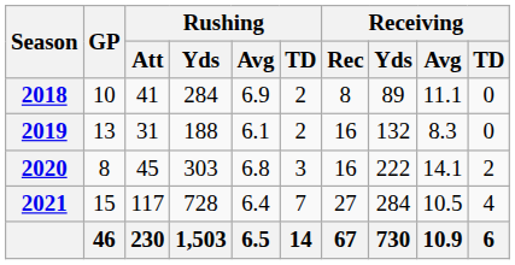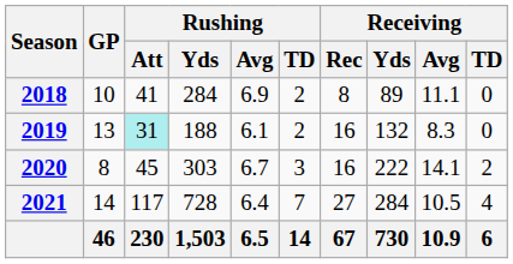 <table class="wikitable" style="text-align: center;">
 <tr>
 <th rowspan="2">Season</th>
 <th rowspan="2">GP</th>
 <th colspan="4">Rushing</th>
 <th colspan="4">Receiving</th>
 </tr>
 <tr>
 <th>Att</th>
 <th>Yds</th>
 <th>Avg</th>
 <th>TD</th>
 <th>Rec</th>
 <th>Yds</th>
 <th>Avg</th>
 <th>TD</th>
 </tr>
 <tr>
 <th><a href='#'>2018</a></th>
 <td>10</td>
 <td>41</td>
 <td>284</td>
 <td>6.9</td>
 <td>2</td>
 <td>8</td>
 <td>89</td>
 <td>11.1</td>
 <td>0</td>
 </tr>
 <tr>
 <th><a href='#'>2019</a></th>
 <td>13</td>
-<td>31</td>
+<td style="background: paleturquoise;">31</td>
 <td>188</td>
 <td>6.1</td>
 <td>2</td>
 <td>16</td>
 <td>132</td>
 <td>8.3</td>
 <td>0</td>
 </tr>
 <tr>
 <th><a href='#'>2020</a></th>
 <td>8</td>
 <td>45</td>
 <td>303</td>
-<td>6.8</td>
+<td>6.7</td>
 <td>3</td>
 <td>16</td>
 <td>222</td>
 <td>14.1</td>
 <td>2</td>
 </tr>
 <tr>
 <th><a href='#'>2021</a></th>
-<td>15</td>
+<td>14</td>
 <td>117</td>
 <td>728</td>
 <td>6.4</td>
 <td>7</td>
 <td>27</td>
 <td>284</td>
 <td>10.5</td>
 <td>4</td>
 </tr>
 <tr>
 <th></th>
 <th>46</th>
 <th>230</th>
 <th>1,503</th>
 <th>6.5</th>
 <th>14</th>
 <th>67</th>
 <th>730</th>
 <th>10.9</th>
 <th>6</th>
 </tr>
 </table>
